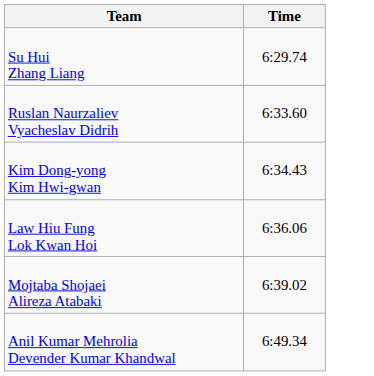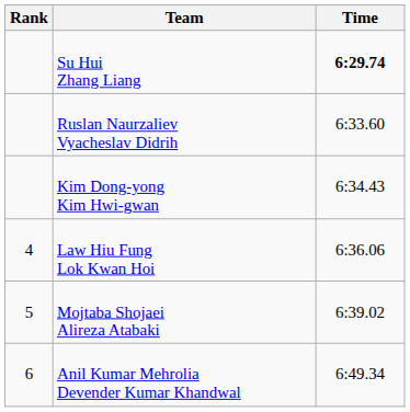 <table class=wikitable style="text-align:center">
 <tr>
+<th width=40>Rank</th>
 <th width=250>Team</th>
 <th width=80>Time</th>
 </tr>
 <tr>
+<td></td>
 <td align=left><br><a href='#'>Su Hui</a><br><a href='#'>Zhang Liang</a></td>
-<td>6:29.74</td>
+<td><strong>6:29.74</strong></td>
 </tr>
 <tr>
+<td></td>
 <td align=left><br><a href='#'>Ruslan Naurzaliev</a><br><a href='#'>Vyacheslav Didrih</a></td>
 <td>6:33.60</td>
 </tr>
 <tr>
+<td></td>
 <td align=left><br><a href='#'>Kim Dong-yong</a><br><a href='#'>Kim Hwi-gwan</a></td>
 <td>6:34.43</td>
 </tr>
 <tr>
+<td>4</td>
 <td align=left><br><a href='#'>Law Hiu Fung</a><br><a href='#'>Lok Kwan Hoi</a></td>
 <td>6:36.06</td>
 </tr>
 <tr>
+<td>5</td>
 <td align=left><br><a href='#'>Mojtaba Shojaei</a><br><a href='#'>Alireza Atabaki</a></td>
 <td>6:39.02</td>
 </tr>
 <tr>
+<td>6</td>
 <td align=left><br><a href='#'>Anil Kumar Mehrolia</a><br><a href='#'>Devender Kumar Khandwal</a></td>
 <td>6:49.34</td>
 </tr>
 </table>
